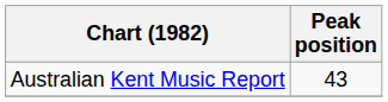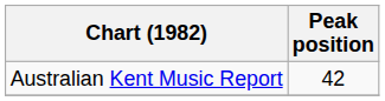 <table class="wikitable sortable">
 <tr>
 <th>Chart (1982)</th>
 <th>Peak<br>position</th>
 </tr>
 <tr>
 <td>Australian <a href='#'>Kent Music Report</a></td>
-<td style="text-align:center;">43</td>
+<td style="text-align:center;">42</td>
 </tr>
 <tr>
 </tr>
 </table>
